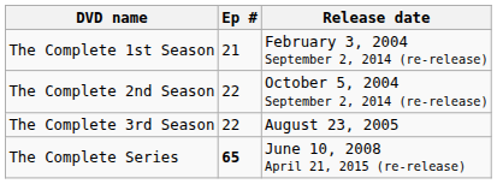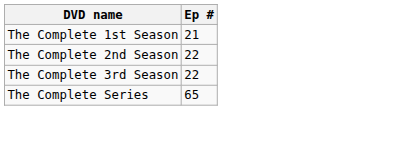 <table class="wikitable">
 <tr>
 <th>DVD name</th>
 <th>Ep #</th>
-<th>Release date</th>
 </tr>
 <tr>
 <td>The Complete 1st Season</td>
 <td>21</td>
-<td>February 3, 2004<br> <small>September 2, 2014 (re-release)</small></td>
 </tr>
 <tr>
 <td>The Complete 2nd Season</td>
 <td>22</td>
-<td>October 5, 2004<br> <small>September 2, 2014 (re-release)</small></td>
 </tr>
 <tr>
 <td>The Complete 3rd Season</td>
 <td>22</td>
-<td>August 23, 2005</td>
 </tr>
 <tr>
 <td>The Complete Series</td>
-<td><strong>65</strong></td>
-<td>June 10, 2008<br> <small>April 21, 2015 (re-release)</small></td>
+<td>65</td>
 </tr>
 </table>
